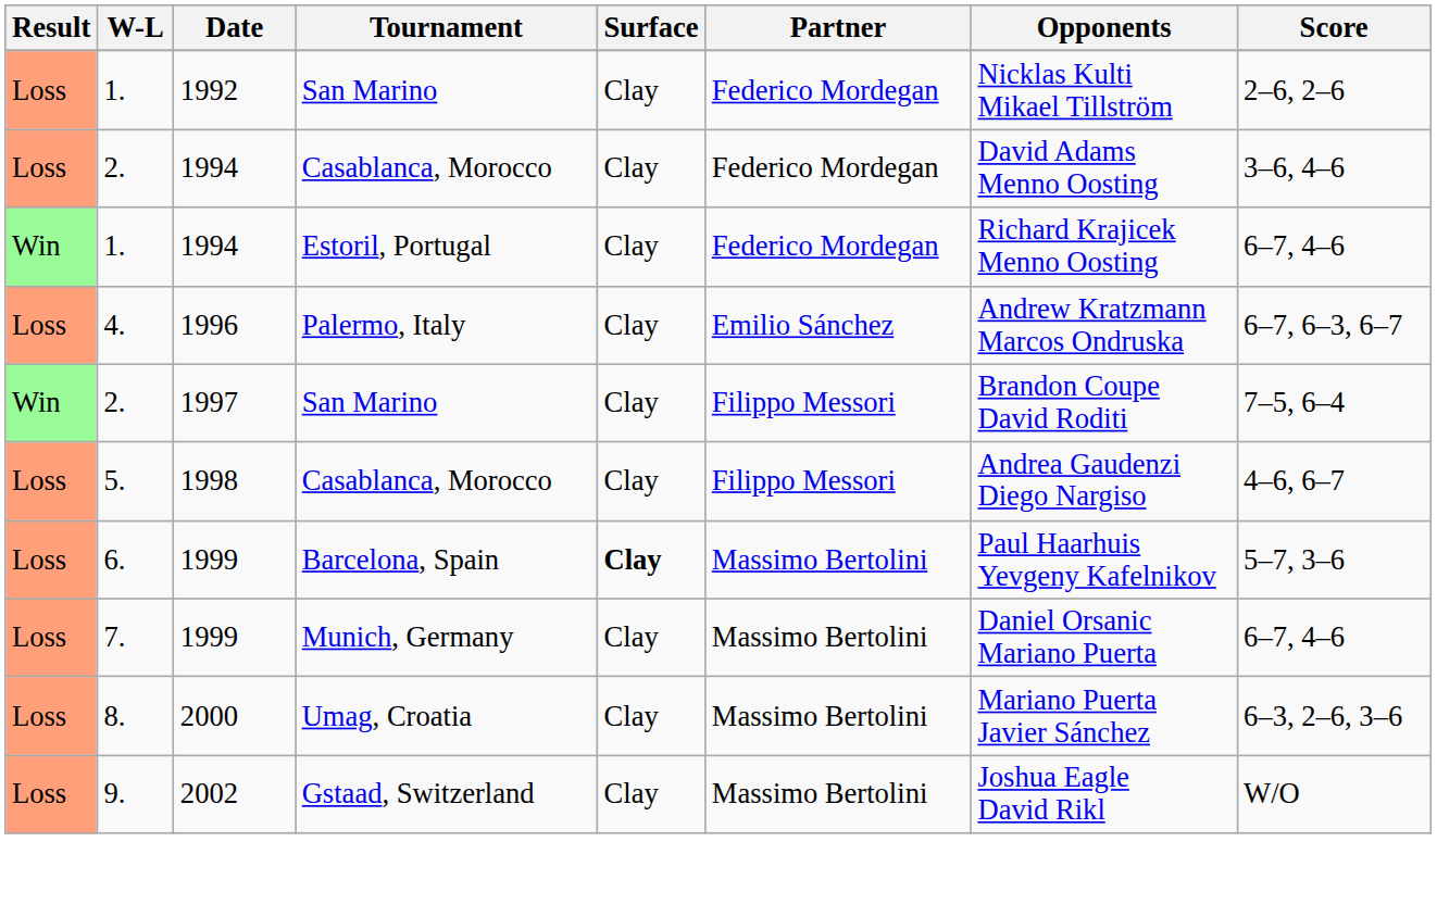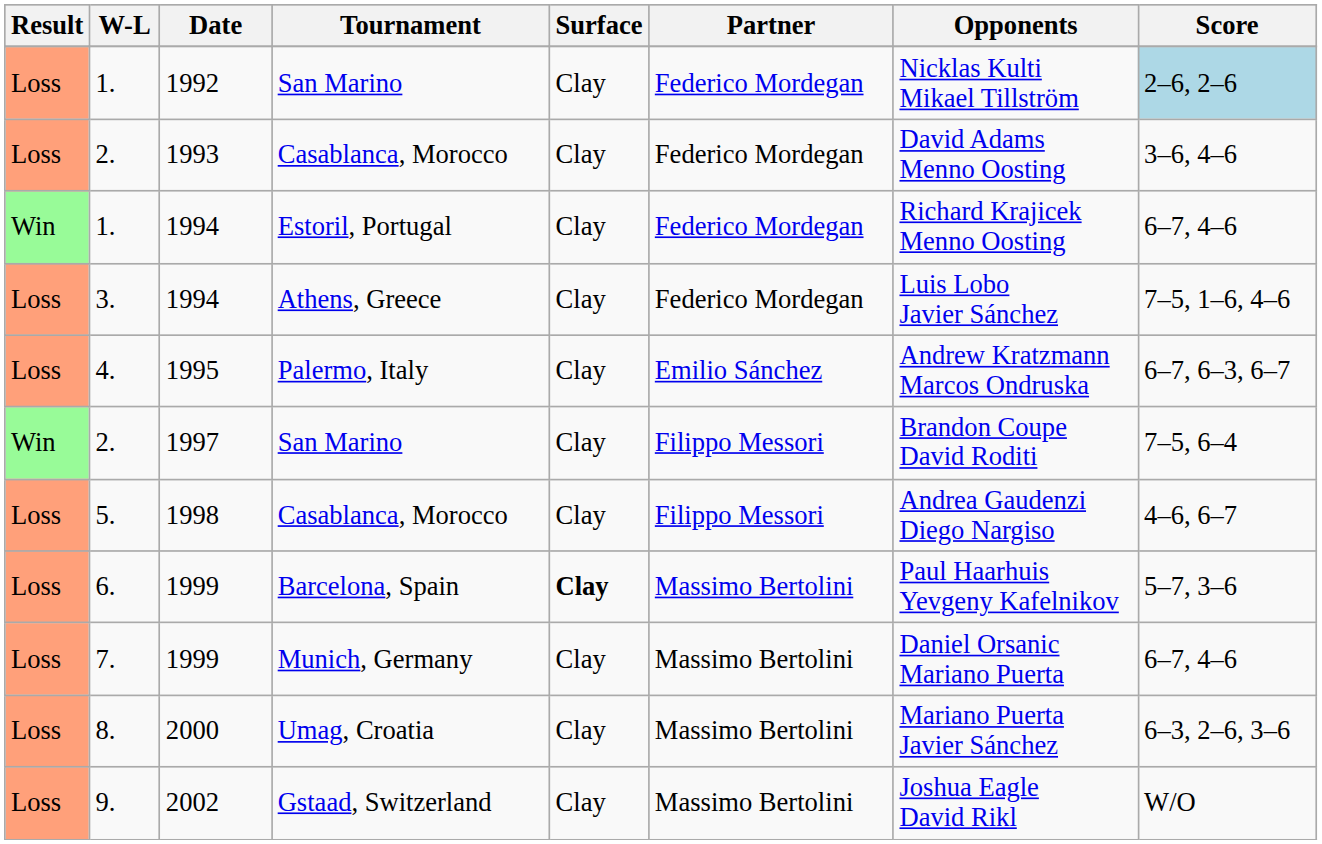 <table class="sortable wikitable">
 <tr>
 <th style="width:40px">Result</th>
 <th style="width:35px" class="unsortable">W-L</th>
 <th style="width:60px">Date</th>
 <th style="width:160px">Tournament</th>
 <th style="width:50px">Surface</th>
 <th style="width:140px">Partner</th>
 <th style="width:140px">Opponents</th>
 <th style="width:100px" class="unsortable">Score</th>
 </tr>
 <tr>
 </tr>
 <tr>
 <td style="background:#ffa07a;">Loss</td>
 <td>1.</td>
 <td>1992</td>
 <td><a href='#'>San Marino</a></td>
 <td>Clay</td>
 <td> <a href='#'>Federico Mordegan</a></td>
 <td> <a href='#'>Nicklas Kulti</a> <br>  <a href='#'>Mikael Tillström</a></td>
-<td>2–6, 2–6</td>
+<td style="background: lightblue;">2–6, 2–6</td>
 </tr>
 <tr>
 <td style="background:#ffa07a;">Loss</td>
 <td>2.</td>
-<td>1994</td>
+<td>1993</td>
 <td><a href='#'>Casablanca</a>, Morocco</td>
 <td>Clay</td>
 <td> Federico Mordegan</td>
 <td> <a href='#'>David Adams</a> <br>  <a href='#'>Menno Oosting</a></td>
 <td>3–6, 4–6</td>
 </tr>
 <tr>
 <td style="background:#98fb98;">Win</td>
 <td>1.</td>
 <td>1994</td>
 <td><a href='#'>Estoril</a>, Portugal</td>
 <td>Clay</td>
 <td> <a href='#'>Federico Mordegan</a></td>
 <td> <a href='#'>Richard Krajicek</a> <br>  <a href='#'>Menno Oosting</a></td>
 <td>6–7, 4–6</td>
 </tr>
 <tr>
 <td style="background:#ffa07a;">Loss</td>
+<td>3.</td>
+<td>1994</td>
+<td><a href='#'>Athens</a>, Greece</td>
+<td>Clay</td>
+<td> Federico Mordegan</td>
+<td> <a href='#'>Luis Lobo</a> <br>  <a href='#'>Javier Sánchez</a></td>
+<td>7–5, 1–6, 4–6</td>
+</tr>
+<tr>
+<td style="background:#ffa07a;">Loss</td>
 <td>4.</td>
-<td>1996</td>
+<td>1995</td>
 <td><a href='#'>Palermo</a>, Italy</td>
 <td>Clay</td>
 <td> <a href='#'>Emilio Sánchez</a></td>
 <td> <a href='#'>Andrew Kratzmann</a> <br>  <a href='#'>Marcos Ondruska</a></td>
 <td>6–7, 6–3, 6–7</td>
 </tr>
 <tr>
 <td style="background:#98fb98;">Win</td>
 <td>2.</td>
 <td>1997</td>
 <td><a href='#'>San Marino</a></td>
 <td>Clay</td>
 <td> <a href='#'>Filippo Messori</a></td>
 <td> <a href='#'>Brandon Coupe</a> <br>  <a href='#'>David Roditi</a></td>
 <td>7–5, 6–4</td>
 </tr>
 <tr>
 <td style="background:#ffa07a;">Loss</td>
 <td>5.</td>
 <td>1998</td>
 <td><a href='#'>Casablanca</a>, Morocco</td>
 <td>Clay</td>
 <td> <a href='#'>Filippo Messori</a></td>
 <td> <a href='#'>Andrea Gaudenzi</a> <br>  <a href='#'>Diego Nargiso</a></td>
 <td>4–6, 6–7</td>
 </tr>
 <tr>
 <td style="background:#ffa07a;">Loss</td>
 <td>6.</td>
 <td>1999</td>
 <td><a href='#'>Barcelona</a>, Spain</td>
 <td><strong>Clay</strong></td>
 <td> <a href='#'>Massimo Bertolini</a></td>
 <td> <a href='#'>Paul Haarhuis</a> <br>  <a href='#'>Yevgeny Kafelnikov</a></td>
 <td>5–7, 3–6</td>
 </tr>
 <tr>
 <td style="background:#ffa07a;">Loss</td>
 <td>7.</td>
 <td>1999</td>
 <td><a href='#'>Munich</a>, Germany</td>
 <td>Clay</td>
 <td> Massimo Bertolini</td>
 <td> <a href='#'>Daniel Orsanic</a> <br>  <a href='#'>Mariano Puerta</a></td>
 <td>6–7, 4–6</td>
 </tr>
 <tr>
 <td style="background:#ffa07a;">Loss</td>
 <td>8.</td>
 <td>2000</td>
 <td><a href='#'>Umag</a>, Croatia</td>
 <td>Clay</td>
 <td> Massimo Bertolini</td>
 <td> <a href='#'>Mariano Puerta</a> <br>  <a href='#'>Javier Sánchez</a></td>
 <td>6–3, 2–6, 3–6</td>
 </tr>
 <tr>
 <td style="background:#ffa07a;">Loss</td>
 <td>9.</td>
 <td>2002</td>
 <td><a href='#'>Gstaad</a>, Switzerland</td>
 <td>Clay</td>
 <td> Massimo Bertolini</td>
 <td> <a href='#'>Joshua Eagle</a> <br>  <a href='#'>David Rikl</a></td>
 <td>W/O</td>
 </tr>
 </table>
